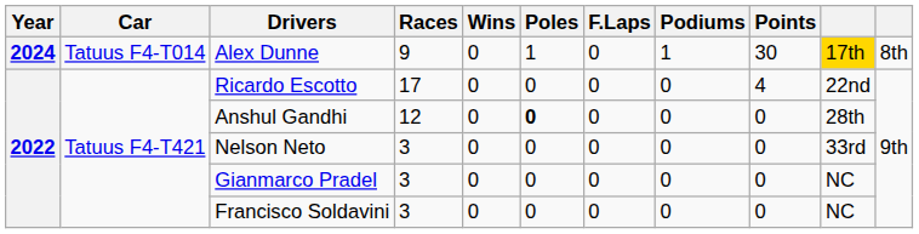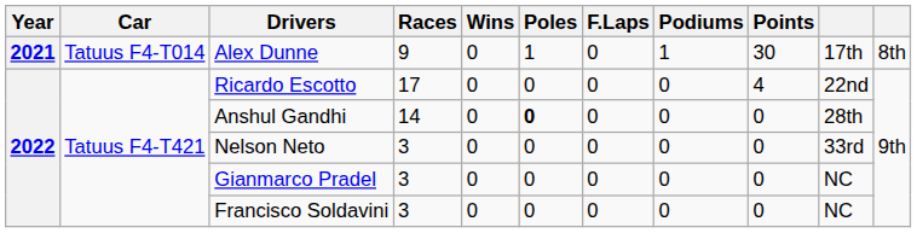 <table class="wikitable" style="font-size:85%">
 <tr>
 <th>Year</th>
 <th>Car</th>
 <th>Drivers</th>
 <th>Races</th>
 <th>Wins</th>
 <th>Poles</th>
 <th>F.Laps</th>
 <th>Podiums</th>
 <th>Points</th>
 <th></th>
 <th></th>
 </tr>
 <tr>
-<th><a href='#'>2024</a></th>
+<th><a href='#'>2021</a></th>
 <td><a href='#'>Tatuus F4-T014</a></td>
 <td> <a href='#'>Alex Dunne</a></td>
 <td>9</td>
 <td>0</td>
 <td>1</td>
 <td>0</td>
 <td>1</td>
 <td>30</td>
-<td style="background: gold;">17th</td>
+<td>17th</td>
 <td>8th</td>
 </tr>
 <tr>
 <th rowspan="5"><a href='#'>2022</a></th>
 <td rowspan="5"><a href='#'>Tatuus F4-T421</a></td>
 <td> <a href='#'>Ricardo Escotto</a></td>
 <td>17</td>
 <td>0</td>
 <td>0</td>
 <td>0</td>
 <td>0</td>
 <td>4</td>
 <td>22nd</td>
 <td rowspan="5">9th</td>
 </tr>
 <tr>
 <td> Anshul Gandhi</td>
-<td>12</td>
+<td>14</td>
 <td>0</td>
 <td><strong>0</strong></td>
 <td>0</td>
 <td>0</td>
 <td>0</td>
 <td>28th</td>
 </tr>
 <tr>
 <td> Nelson Neto</td>
 <td>3</td>
 <td>0</td>
 <td>0</td>
 <td>0</td>
 <td>0</td>
 <td>0</td>
 <td>33rd</td>
 </tr>
 <tr>
 <td> <a href='#'>Gianmarco Pradel</a></td>
 <td>3</td>
 <td>0</td>
 <td>0</td>
 <td>0</td>
 <td>0</td>
 <td>0</td>
 <td>NC</td>
 </tr>
 <tr>
 <td> Francisco Soldavini</td>
 <td>3</td>
 <td>0</td>
 <td>0</td>
 <td>0</td>
 <td>0</td>
 <td>0</td>
 <td>NC</td>
 </tr>
 </table>
